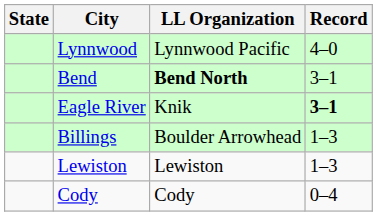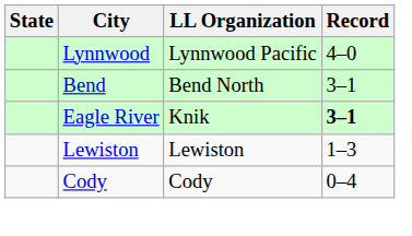 <table class="wikitable">
 <tr>
 <th>State</th>
 <th>City</th>
 <th>LL Organization</th>
 <th>Record</th>
 </tr>
 <tr bgcolor="ccffcc">
 <td><strong></strong></td>
 <td><a href='#'>Lynnwood</a></td>
 <td>Lynnwood Pacific</td>
 <td>4–0</td>
 </tr>
 <tr bgcolor="ccffcc">
 <td><strong></strong></td>
 <td><a href='#'>Bend</a></td>
-<td><strong>Bend North</strong></td>
+<td>Bend North</td>
 <td>3–1</td>
 </tr>
 <tr bgcolor="ccffcc">
 <td><strong></strong></td>
 <td><a href='#'>Eagle River</a></td>
 <td>Knik</td>
 <td><strong>3–1</strong></td>
-</tr>
-<tr bgcolor="ccffcc">
-<td><strong></strong></td>
-<td><a href='#'>Billings</a></td>
-<td>Boulder Arrowhead</td>
-<td>1–3</td>
 </tr>
 <tr>
 <td><strong></strong></td>
 <td><a href='#'>Lewiston</a></td>
 <td>Lewiston</td>
 <td>1–3</td>
 </tr>
 <tr>
 <td><strong></strong></td>
 <td><a href='#'>Cody</a></td>
 <td>Cody</td>
 <td>0–4</td>
 </tr>
 </table>
